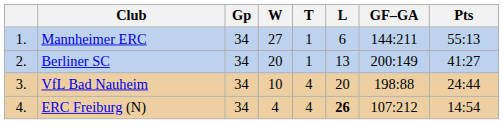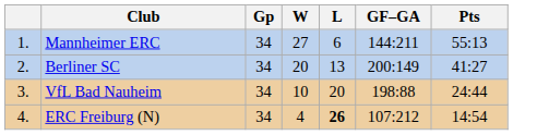 <table class="wikitable">
 <tr>
 <th width="30"></th>
 <th width="200">Club</th>
 <th width="30">Gp</th>
 <th width="30">W</th>
-<th width="30">T</th>
 <th width="30">L</th>
 <th width="70">GF–GA</th>
 <th width="70">Pts</th>
 </tr>
 <tr bgcolor="#BCD2EE" align="center">
 <td>1.</td>
 <td align="left"><a href='#'>Mannheimer ERC</a></td>
 <td>34</td>
 <td>27</td>
-<td>1</td>
 <td>6</td>
 <td>144:211</td>
 <td>55:13</td>
 </tr>
 <tr bgcolor=#BCD2EE align="center">
 <td>2.</td>
 <td align="left"><a href='#'>Berliner SC</a></td>
 <td>34</td>
 <td>20</td>
-<td>1</td>
 <td>13</td>
 <td>200:149</td>
 <td>41:27</td>
 </tr>
 <tr bgcolor=#EECFA1 align="center">
 <td>3.</td>
 <td align="left"><a href='#'>VfL Bad Nauheim</a></td>
 <td>34</td>
 <td>10</td>
-<td>4</td>
 <td>20</td>
 <td>198:88</td>
 <td>24:44</td>
 </tr>
 <tr bgcolor=#EECFA1 align="center">
 <td>4.</td>
 <td align="left"><a href='#'>ERC Freiburg</a> (N)</td>
 <td>34</td>
 <td>4</td>
-<td>4</td>
 <td><strong>26</strong></td>
 <td>107:212</td>
 <td>14:54</td>
 </tr>
 </table>
